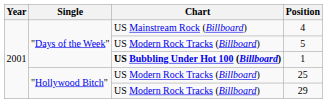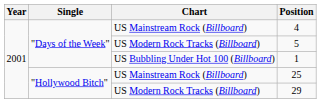 <table class="wikitable">
 <tr>
 <th>Year</th>
 <th>Single</th>
 <th>Chart</th>
 <th>Position</th>
 </tr>
 <tr>
 <td rowspan="5">2001</td>
 <td rowspan="3">"<a href='#'>Days of the Week</a>"</td>
 <td>US <a href='#'>Mainstream Rock</a> (<a href='#'><em>Billboard</em></a>)</td>
 <td style="text-align:center;">4</td>
 </tr>
 <tr>
 <td>US <a href='#'>Modern Rock Tracks</a> (<a href='#'><em>Billboard</em></a>)</td>
 <td style="text-align:center;">5</td>
 </tr>
 <tr>
-<td><strong>US <a href='#'>Bubbling Under Hot 100</a> (<a href='#'><em>Billboard</em></a>)</strong></td>
+<td>US <a href='#'>Bubbling Under Hot 100</a> (<a href='#'><em>Billboard</em></a>)</td>
 <td style="text-align:center;">1</td>
 </tr>
 <tr>
 <td rowspan="2">"<a href='#'>Hollywood Bitch</a>"</td>
-<td>US <a href='#'>Modern Rock Tracks</a> (<a href='#'><em>Billboard</em></a>)</td>
+<td>US <a href='#'>Mainstream Rock</a> (<a href='#'><em>Billboard</em></a>)</td>
 <td style="text-align:center;">25</td>
 </tr>
 <tr>
 <td>US <a href='#'>Modern Rock Tracks</a> (<a href='#'><em>Billboard</em></a>)</td>
 <td style="text-align:center;">29</td>
 </tr>
 </table>
